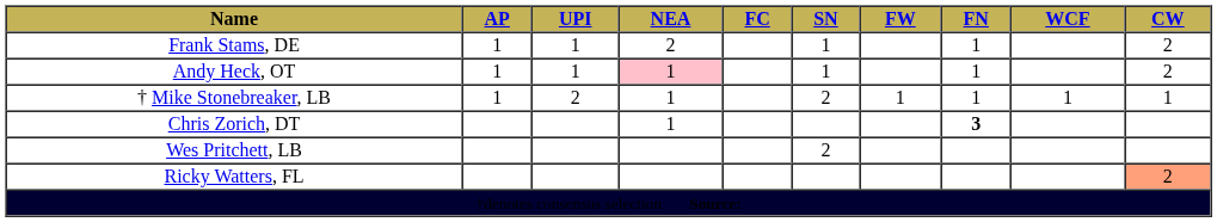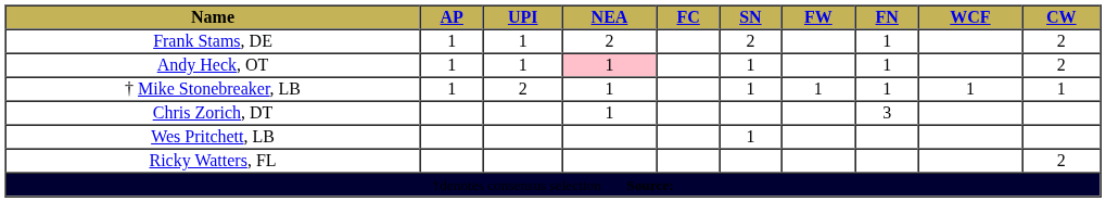 <table cellpadding="1" border="1" cellspacing="0" width="80%">
 <tr>
 <th bgcolor="#C5B358"><span>Name</span></th>
 <th bgcolor="#C5B358"><span><a href='#'>AP</a></span></th>
 <th bgcolor="#C5B358"><span><a href='#'>UPI</a></span></th>
 <th bgcolor="#C5B358"><span><a href='#'>NEA</a></span></th>
 <th bgcolor="#C5B358"><span><a href='#'>FC</a></span></th>
 <th bgcolor="#C5B358"><span><a href='#'>SN</a></span></th>
 <th bgcolor="#C5B358"><span><a href='#'>FW</a></span></th>
 <th bgcolor="#C5B358"><span><a href='#'>FN</a></span></th>
 <th bgcolor="#C5B358"><span><a href='#'>WCF</a></span></th>
 <th bgcolor="#C5B358"><span><a href='#'>CW</a></span></th>
 </tr>
 <tr align="center">
 <td><a href='#'>Frank Stams</a>, DE</td>
 <td>1</td>
 <td>1</td>
 <td>2</td>
 <td></td>
-<td>1</td>
+<td>2</td>
 <td></td>
 <td>1</td>
 <td></td>
 <td>2</td>
 </tr>
 <tr align="center">
 <td><a href='#'>Andy Heck</a>, OT</td>
 <td>1</td>
 <td>1</td>
 <td style="background: pink;">1</td>
 <td></td>
 <td>1</td>
 <td></td>
 <td>1</td>
 <td></td>
 <td>2</td>
 </tr>
 <tr align="center">
 <td>† <a href='#'>Mike Stonebreaker</a>, LB</td>
 <td>1</td>
 <td>2</td>
 <td>1</td>
 <td></td>
-<td>2</td>
+<td>1</td>
 <td>1</td>
 <td>1</td>
 <td>1</td>
 <td>1</td>
 </tr>
 <tr align="center">
 <td><a href='#'>Chris Zorich</a>, DT</td>
 <td></td>
 <td></td>
 <td>1</td>
 <td></td>
 <td></td>
 <td></td>
-<td><strong>3</strong></td>
+<td>3</td>
 <td></td>
 <td></td>
 </tr>
 <tr align="center">
 <td><a href='#'>Wes Pritchett</a>, LB</td>
 <td></td>
 <td></td>
 <td></td>
 <td></td>
-<td>2</td>
+<td>1</td>
 <td></td>
 <td></td>
 <td></td>
 <td></td>
 </tr>
 <tr align="center">
 <td><a href='#'>Ricky Watters</a>, FL</td>
 <td></td>
 <td></td>
 <td></td>
 <td></td>
 <td></td>
 <td></td>
 <td></td>
 <td></td>
-<td style="background: lightsalmon;">2</td>
+<td>2</td>
 </tr>
 <tr align="center">
 <td colspan=10 bgcolor="#000033"><span><small>†denotes consensus selection       <strong>Source:</strong></small></span></td>
 </tr>
 </table>
